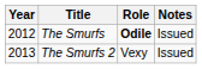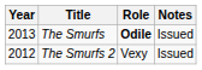 <table class="wikitable sortable">
 <tr>
 <th>Year</th>
 <th>Title</th>
 <th>Role</th>
 <th>Notes</th>
 </tr>
 <tr>
-<td>2012</td>
+<td>2013</td>
 <td><em>The Smurfs</em></td>
 <td><strong>Odile</strong></td>
 <td>Issued</td>
 </tr>
 <tr>
-<td>2013</td>
+<td>2012</td>
 <td><em>The Smurfs 2</em></td>
 <td>Vexy</td>
 <td>Issued</td>
 </tr>
 </table>
